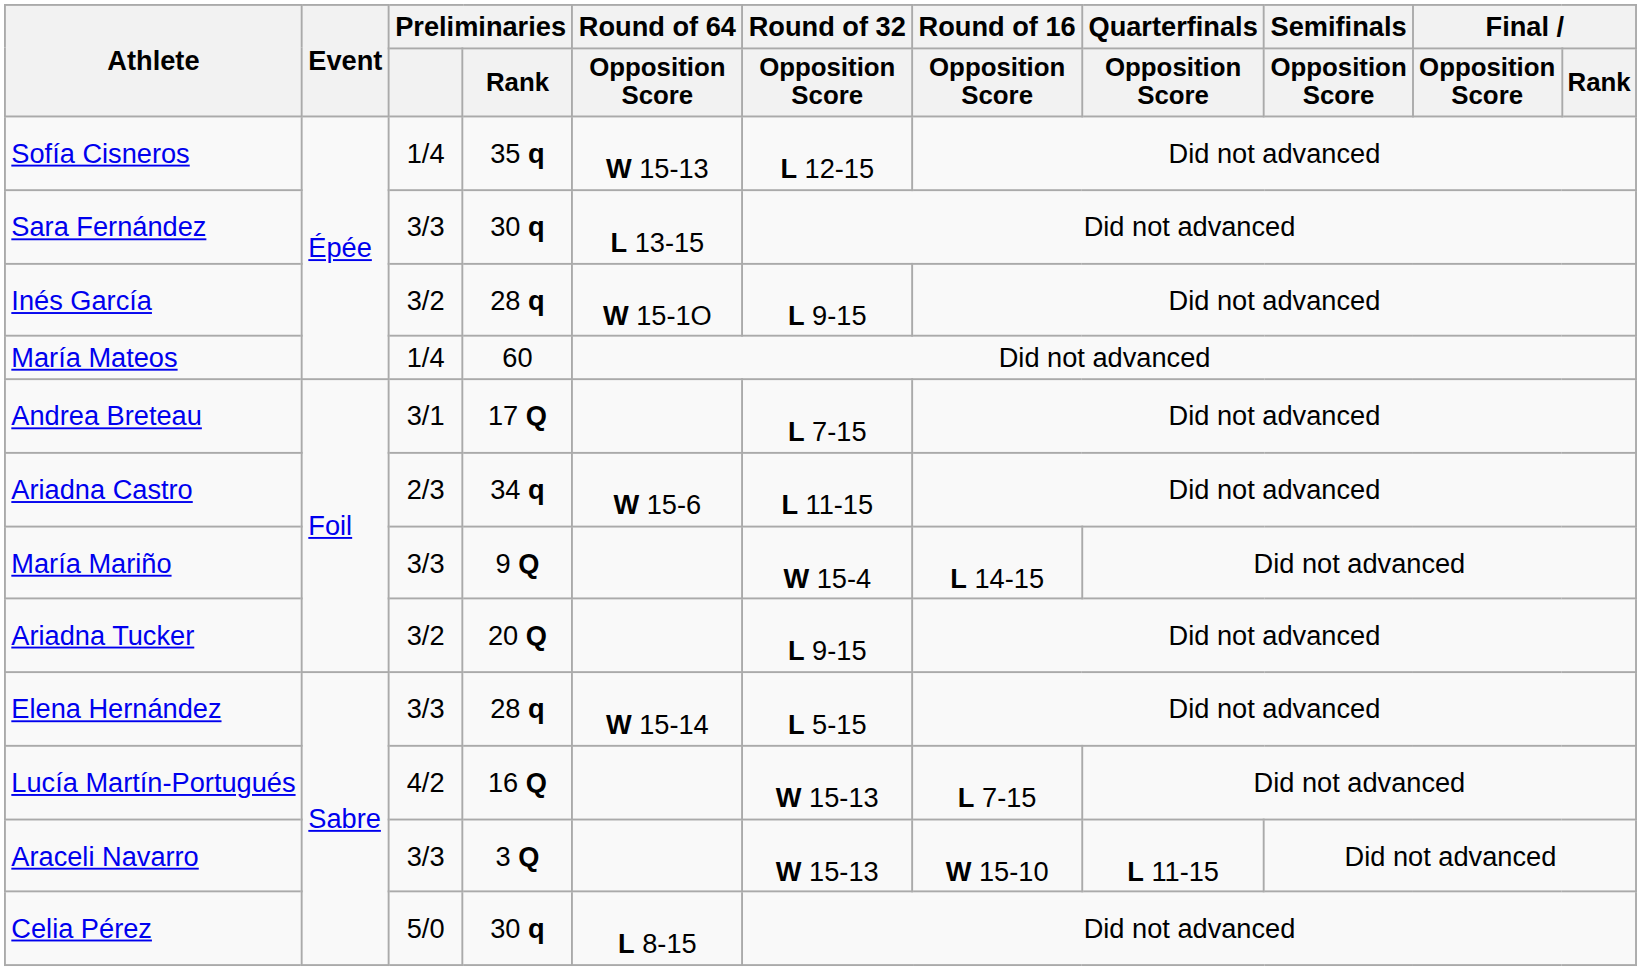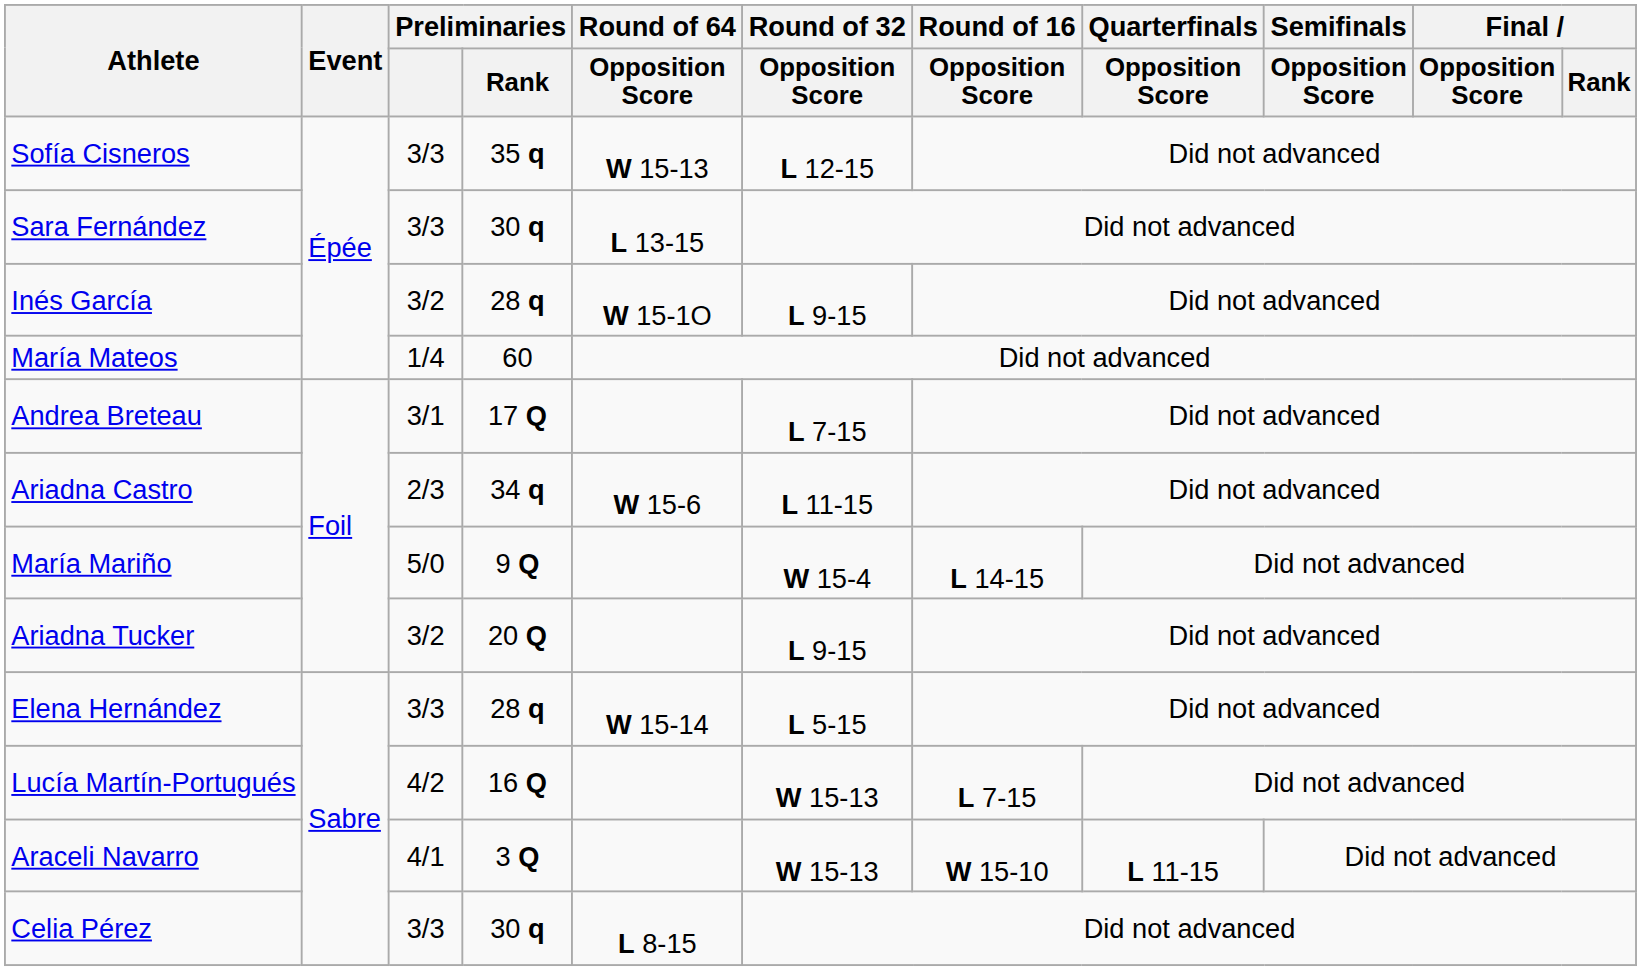 <table class="wikitable" style="font-size:90%">
 <tr>
 <th rowspan=2>Athlete</th>
 <th rowspan=2>Event</th>
 <th colspan=2>Preliminaries</th>
 <th>Round of 64</th>
 <th>Round of 32</th>
 <th>Round of 16</th>
 <th>Quarterfinals</th>
 <th>Semifinals</th>
 <th colspan=2>Final / </th>
 </tr>
 <tr style="font-size:95%">
 <th></th>
 <th>Rank</th>
 <th>Opposition<br>Score</th>
 <th>Opposition<br>Score</th>
 <th>Opposition<br>Score</th>
 <th>Opposition<br>Score</th>
 <th>Opposition<br>Score</th>
 <th>Opposition<br>Score</th>
 <th>Rank</th>
 </tr>
 <tr align=center>
 <td align=left><a href='#'>Sofía Cisneros</a></td>
 <td style="text-align:left;" rowspan=4><a href='#'>Épée</a></td>
-<td>1/4</td>
+<td>3/3</td>
 <td>35 <strong>q</strong></td>
 <td><br><strong>W</strong> 15-13</td>
 <td><br><strong>L</strong> 12-15</td>
 <td colspan=5>Did not advanced</td>
 </tr>
 <tr align=center>
 <td align=left><a href='#'>Sara Fernández</a></td>
 <td>3/3</td>
 <td>30 <strong>q</strong></td>
 <td><br><strong>L</strong> 13-15</td>
 <td colspan=6>Did not advanced</td>
 </tr>
 <tr align=center>
 <td align=left><a href='#'>Inés García</a></td>
 <td>3/2</td>
 <td>28 <strong>q</strong></td>
 <td><br><strong>W</strong> 15-1O</td>
 <td><br><strong>L</strong> 9-15</td>
 <td colspan=5>Did not advanced</td>
 </tr>
 <tr align=center>
 <td align=left><a href='#'>María Mateos</a></td>
 <td>1/4</td>
 <td>60</td>
 <td colspan=7>Did not advanced</td>
 </tr>
 <tr align=center>
 <td align=left><a href='#'>Andrea Breteau</a></td>
 <td style="text-align:left;" rowspan=4><a href='#'>Foil</a></td>
 <td>3/1</td>
 <td>17 <strong>Q</strong></td>
 <td></td>
 <td><br><strong>L</strong> 7-15</td>
 <td colspan=5>Did not advanced</td>
 </tr>
 <tr align=center>
 <td align=left><a href='#'>Ariadna Castro</a></td>
 <td>2/3</td>
 <td>34 <strong>q</strong></td>
 <td><br><strong>W</strong> 15-6</td>
 <td><br><strong>L</strong> 11-15</td>
 <td colspan=5>Did not advanced</td>
 </tr>
 <tr align=center>
 <td align=left><a href='#'>María Mariño</a></td>
-<td>3/3</td>
+<td>5/0</td>
 <td>9 <strong>Q</strong></td>
 <td></td>
 <td><br><strong>W</strong> 15-4</td>
 <td><br><strong>L</strong> 14-15</td>
 <td colspan=4>Did not advanced</td>
 </tr>
 <tr align=center>
 <td align=left><a href='#'>Ariadna Tucker</a></td>
 <td>3/2</td>
 <td>20 <strong>Q</strong></td>
 <td></td>
 <td><br><strong>L</strong> 9-15</td>
 <td colspan=5>Did not advanced</td>
 </tr>
 <tr align=center>
 <td align=left><a href='#'>Elena Hernández</a></td>
 <td style="text-align:left;" rowspan="4"><a href='#'>Sabre</a></td>
 <td>3/3</td>
 <td>28 <strong>q</strong></td>
 <td><br><strong>W</strong> 15-14</td>
 <td><br><strong>L</strong> 5-15</td>
 <td colspan=5>Did not advanced</td>
 </tr>
 <tr align=center>
 <td align=left><a href='#'>Lucía Martín-Portugués</a></td>
 <td>4/2</td>
 <td>16 <strong>Q</strong></td>
 <td></td>
 <td><br><strong>W</strong> 15-13</td>
 <td><br><strong>L</strong> 7-15</td>
 <td colspan=4>Did not advanced</td>
 </tr>
 <tr align=center>
 <td align=left><a href='#'>Araceli Navarro</a></td>
-<td>3/3</td>
+<td>4/1</td>
 <td>3 <strong>Q</strong></td>
 <td></td>
 <td><br><strong>W</strong> 15-13</td>
 <td><br><strong>W</strong> 15-10</td>
 <td><br><strong>L</strong> 11-15</td>
 <td colspan=3>Did not advanced</td>
 </tr>
 <tr align=center>
 <td align=left><a href='#'>Celia Pérez</a></td>
-<td>5/0</td>
+<td>3/3</td>
 <td>30 <strong>q</strong></td>
 <td><br><strong>L</strong> 8-15</td>
 <td colspan=6>Did not advanced</td>
 </tr>
 </table>
